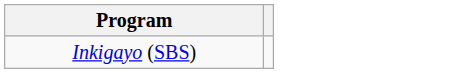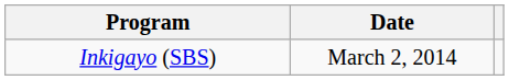 <table class="wikitable" style="text-align:center">
 <tr>
 <th width="200">Program</th>
+<th width="140">Date</th>
 <th></th>
 </tr>
 <tr>
 <td><em><a href='#'>Inkigayo</a></em> (<a href='#'>SBS</a>)</td>
+<td>March 2, 2014</td>
 <td></td>
 </tr>
 </table>
